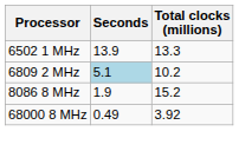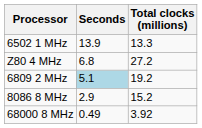 <table class="wikitable">
 <tr>
 <th>Processor</th>
 <th>Seconds</th>
 <th>Total clocks<br>(millions)</th>
 </tr>
 <tr>
 <td>6502 1 MHz</td>
 <td>13.9</td>
 <td>13.3</td>
 </tr>
 <tr>
+<td>Z80 4 MHz</td>
+<td>6.8</td>
+<td>27.2</td>
+</tr>
+<tr>
 <td>6809 2 MHz</td>
 <td style="background: lightblue;">5.1</td>
-<td>10.2</td>
+<td>19.2</td>
 </tr>
 <tr>
 <td>8086 8 MHz</td>
-<td>1.9</td>
+<td>2.9</td>
 <td>15.2</td>
 </tr>
 <tr>
 <td>68000 8 MHz</td>
 <td>0.49</td>
 <td>3.92</td>
 </tr>
 </table>
